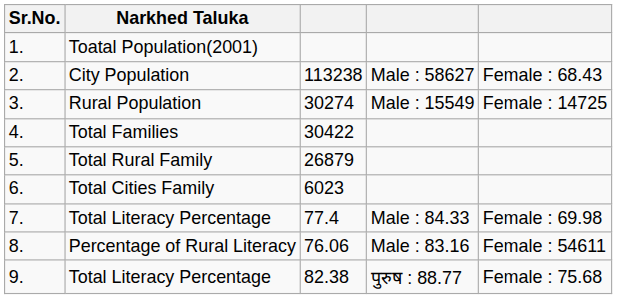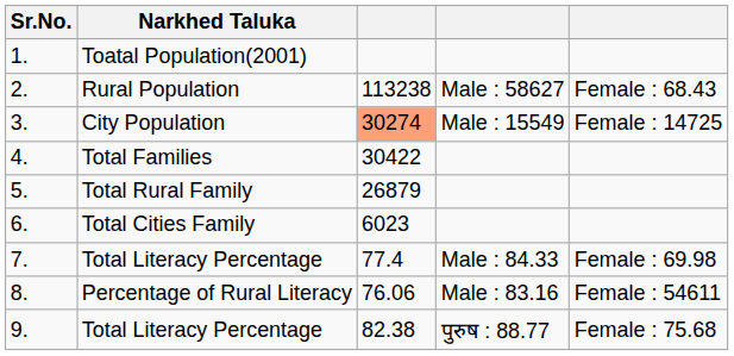 <table class="wikitable">
 <tr>
 <th>Sr.No.</th>
 <th>Narkhed Taluka</th>
 <th></th>
 <th></th>
 <th></th>
 </tr>
 <tr>
 <td>1.</td>
 <td>Toatal Population(2001)</td>
 <td></td>
 <td></td>
 <td></td>
 </tr>
 <tr>
 <td>2.</td>
-<td>City Population</td>
+<td>Rural Population</td>
 <td>113238</td>
 <td>Male : 58627</td>
 <td>Female : 68.43</td>
 </tr>
 <tr>
 <td>3.</td>
-<td>Rural Population</td>
-<td>30274</td>
+<td>City Population</td>
+<td style="background: lightsalmon;">30274</td>
 <td>Male : 15549</td>
 <td>Female : 14725</td>
 </tr>
 <tr>
 <td>4.</td>
 <td>Total Families</td>
 <td>30422</td>
 <td></td>
 <td></td>
 </tr>
 <tr>
 <td>5.</td>
 <td>Total Rural Family</td>
 <td>26879</td>
 <td></td>
 <td></td>
 </tr>
 <tr>
 <td>6.</td>
 <td>Total Cities Family</td>
 <td>6023</td>
 <td></td>
 <td></td>
 </tr>
 <tr>
 <td>7.</td>
 <td>Total Literacy Percentage</td>
 <td>77.4</td>
 <td>Male : 84.33</td>
 <td>Female : 69.98</td>
 </tr>
 <tr>
 <td>8.</td>
 <td>Percentage of Rural Literacy</td>
 <td>76.06</td>
 <td>Male : 83.16</td>
 <td>Female : 54611</td>
 </tr>
 <tr>
 <td>9.</td>
 <td>Total Literacy Percentage</td>
 <td>82.38</td>
 <td>पुरुष : 88.77</td>
 <td>Female : 75.68</td>
 </tr>
 </table>
